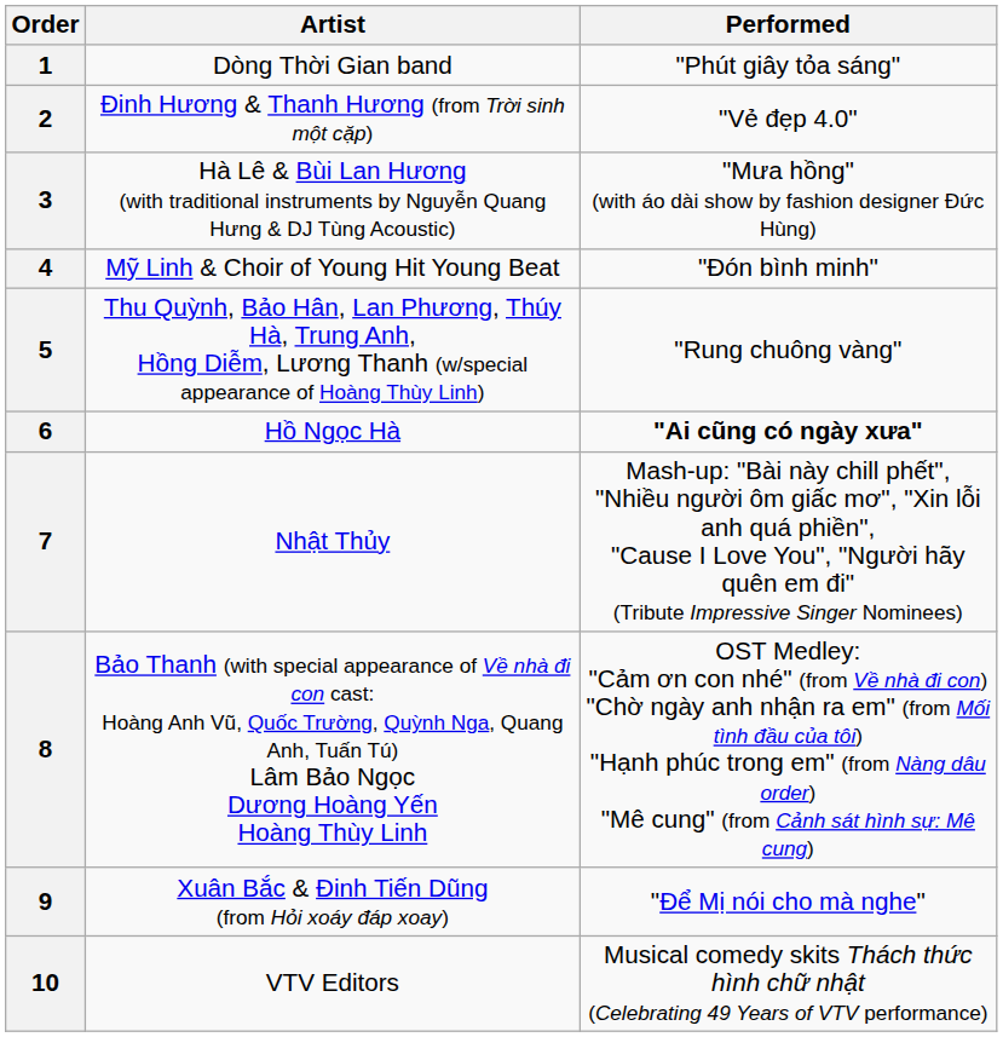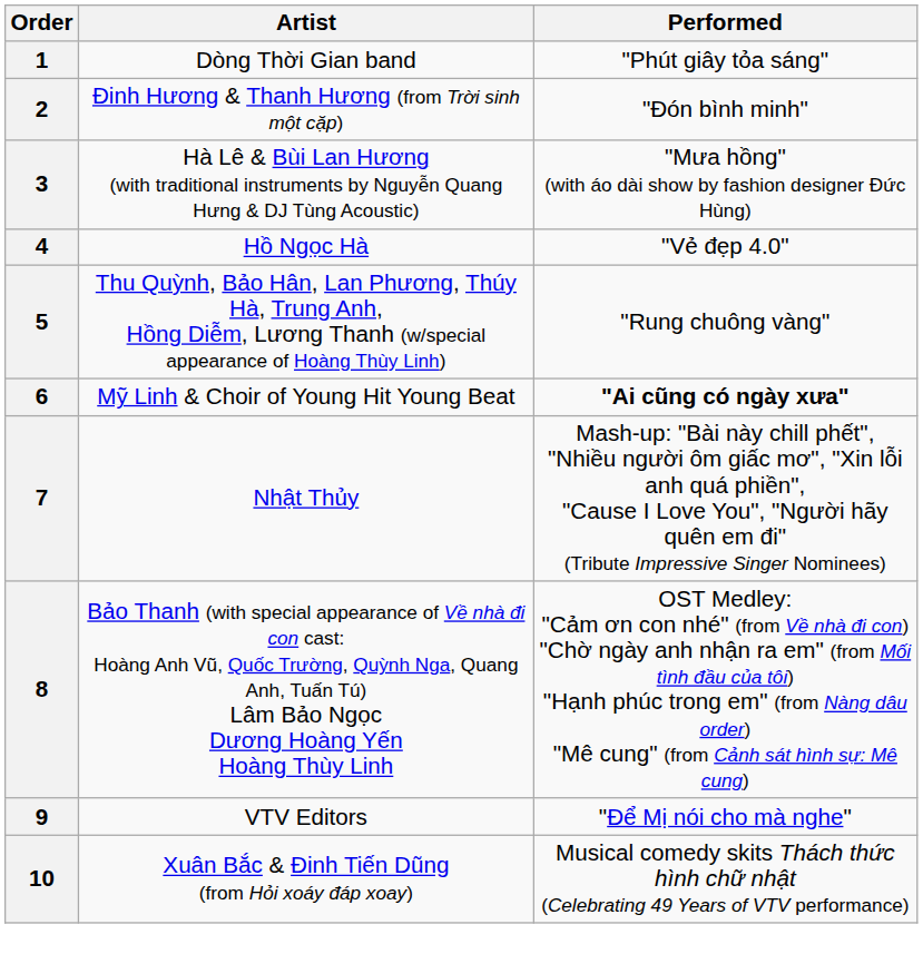 <table class="wikitable" style="text-align:center; width:71.9%;">
 <tr>
 <th>Order</th>
 <th>Artist</th>
 <th>Performed</th>
 </tr>
 <tr>
 <th>1</th>
 <td>Dòng Thời Gian band</td>
 <td>"Phút giây tỏa sáng"</td>
 </tr>
 <tr>
 <th>2</th>
 <td><a href='#'>Đinh Hương</a> & <a href='#'>Thanh Hương</a> <small>(from <em>Trời sinh một cặp</em>)</small></td>
-<td>"Vẻ đẹp 4.0"</td>
+<td>"Đón bình minh"</td>
 </tr>
 <tr>
 <th>3</th>
 <td>Hà Lê & <a href='#'>Bùi Lan Hương</a> <br><small>(with traditional instruments by Nguyễn Quang Hưng & DJ Tùng Acoustic)</small></td>
 <td>"Mưa hồng" <br><small>(with áo dài show by fashion designer Đức Hùng)</small></td>
 </tr>
 <tr>
 <th>4</th>
-<td><a href='#'>Mỹ Linh</a> & Choir of Young Hit Young Beat</td>
-<td>"Đón bình minh"</td>
+<td><a href='#'>Hồ Ngọc Hà</a></td>
+<td>"Vẻ đẹp 4.0"</td>
 </tr>
 <tr>
 <th>5</th>
 <td><a href='#'>Thu Quỳnh</a>, <a href='#'>Bảo Hân</a>, <a href='#'>Lan Phương</a>, <a href='#'>Thúy Hà</a>, <a href='#'>Trung Anh</a>,<br><a href='#'>Hồng Diễm</a>, Lương Thanh <small>(w/special appearance of <a href='#'>Hoàng Thùy Linh</a>)</small></td>
 <td>"Rung chuông vàng"</td>
 </tr>
 <tr>
 <th>6</th>
-<td><a href='#'>Hồ Ngọc Hà</a></td>
+<td><a href='#'>Mỹ Linh</a> & Choir of Young Hit Young Beat</td>
 <td><strong>"Ai cũng có ngày xưa"</strong></td>
 </tr>
 <tr>
 <th>7</th>
 <td><a href='#'>Nhật Thủy</a></td>
 <td>Mash-up: "Bài này chill phết",<br>"Nhiều người ôm giấc mơ", "Xin lỗi anh quá phiền",<br>"Cause I Love You", "Người hãy quên em đi"<br><small>(Tribute <em>Impressive Singer</em> Nominees)</small></td>
 </tr>
 <tr>
 <th>8</th>
 <td><a href='#'>Bảo Thanh</a> <small>(with special appearance of <em><a href='#'>Về nhà đi con</a></em> cast:<br>Hoàng Anh Vũ, <a href='#'>Quốc Trường</a>, <a href='#'>Quỳnh Nga</a>, Quang Anh, Tuấn Tú)</small><br>Lâm Bảo Ngọc<br><a href='#'>Dương Hoàng Yến</a><br><a href='#'>Hoàng Thùy Linh</a></td>
 <td>OST Medley:<br>"Cảm ơn con nhé" <small>(from <em><a href='#'>Về nhà đi con</a></em>)</small><br>"Chờ ngày anh nhận ra em" <small>(from <em><a href='#'>Mối tình đầu của tôi</a></em>)</small><br>"Hạnh phúc trong em" <small>(from <em><a href='#'>Nàng dâu order</a></em>)</small><br>"Mê cung" <small>(from <em><a href='#'>Cảnh sát hình sự: Mê cung</a></em>)</small></td>
 </tr>
 <tr>
 <th>9</th>
-<td><a href='#'>Xuân Bắc</a> & <a href='#'>Đinh Tiến Dũng</a> <br><small>(from <em>Hỏi xoáy đáp xoay</em>)</small></td>
+<td>VTV Editors</td>
 <td>"<a href='#'>Để Mị nói cho mà nghe</a>"</td>
 </tr>
 <tr>
 <th>10</th>
-<td>VTV Editors</td>
+<td><a href='#'>Xuân Bắc</a> & <a href='#'>Đinh Tiến Dũng</a> <br><small>(from <em>Hỏi xoáy đáp xoay</em>)</small></td>
 <td>Musical comedy skits <em>Thách thức hình chữ nhật</em> <br><small>(<em>Celebrating 49 Years of VTV</em> performance)</small></td>
 </tr>
 </table>
